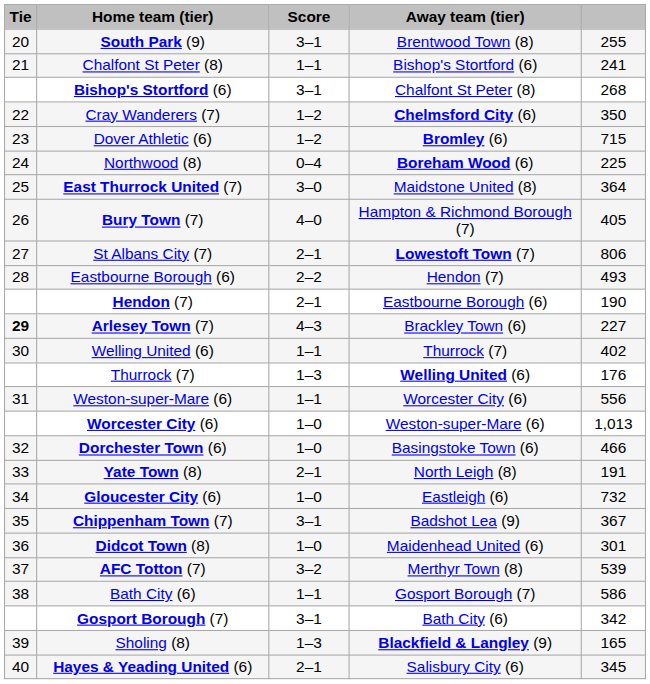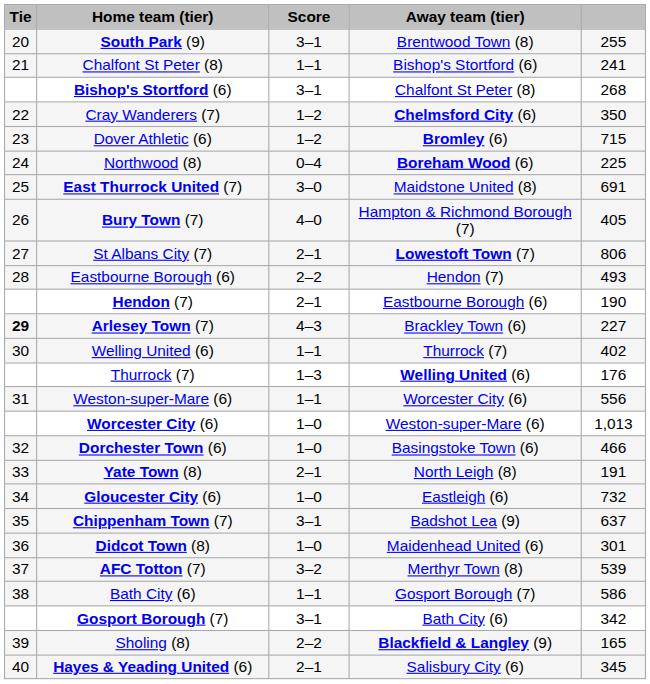 <table class="wikitable" style="width: 600px; background:WhiteSmoke; text-align:center; font-size:90%">
 <tr>
 <td scope="col" style="width:  5.00%; background:silver;"><strong>Tie</strong></td>
 <td scope="col" style="width: 36.25%; background:silver;"><strong>Home team (tier)</strong></td>
 <td scope="col" style="width: 12.50%; background:silver;"><strong>Score</strong></td>
 <td scope="col" style="width: 36.25%; background:silver;"><strong>Away team (tier)</strong></td>
 <td scope="col" style="width: 10.00%; background:silver;"><strong></strong></td>
 </tr>
 <tr>
 <td>20</td>
 <td><strong><a href='#'>South Park</a></strong> (9)</td>
 <td>3–1</td>
 <td><a href='#'>Brentwood Town</a> (8)</td>
 <td>255</td>
 </tr>
 <tr>
 <td>21</td>
 <td><a href='#'>Chalfont St Peter</a> (8)</td>
 <td>1–1</td>
 <td><a href='#'>Bishop's Stortford</a> (6)</td>
 <td>241</td>
 </tr>
 <tr style="background:white;">
 <td><em></em></td>
 <td><strong><a href='#'>Bishop's Stortford</a></strong> (6)</td>
 <td>3–1</td>
 <td><a href='#'>Chalfont St Peter</a> (8)</td>
 <td>268</td>
 </tr>
 <tr>
 <td>22</td>
 <td><a href='#'>Cray Wanderers</a> (7)</td>
 <td>1–2</td>
 <td><strong><a href='#'>Chelmsford City</a></strong> (6)</td>
 <td>350</td>
 </tr>
 <tr>
 <td>23</td>
 <td><a href='#'>Dover Athletic</a> (6)</td>
 <td>1–2</td>
 <td><strong><a href='#'>Bromley</a></strong> (6)</td>
 <td>715</td>
 </tr>
 <tr>
 <td>24</td>
 <td><a href='#'>Northwood</a> (8)</td>
 <td>0–4</td>
 <td><strong><a href='#'>Boreham Wood</a></strong> (6)</td>
 <td>225</td>
 </tr>
 <tr>
 <td>25</td>
 <td><strong><a href='#'>East Thurrock United</a></strong> (7)</td>
 <td>3–0</td>
 <td><a href='#'>Maidstone United</a> (8)</td>
-<td>364</td>
+<td>691</td>
 </tr>
 <tr>
 <td>26</td>
 <td><strong><a href='#'>Bury Town</a></strong> (7)</td>
 <td>4–0</td>
 <td><a href='#'>Hampton & Richmond Borough</a> (7)</td>
 <td>405</td>
 </tr>
 <tr>
 <td>27</td>
 <td><a href='#'>St Albans City</a> (7)</td>
 <td>2–1</td>
 <td><strong><a href='#'>Lowestoft Town</a></strong> (7)</td>
 <td>806</td>
 </tr>
 <tr>
 <td>28</td>
 <td><a href='#'>Eastbourne Borough</a> (6)</td>
 <td>2–2</td>
 <td><a href='#'>Hendon</a> (7)</td>
 <td>493</td>
 </tr>
 <tr style="background:white;">
 <td><em></em></td>
 <td><strong><a href='#'>Hendon</a></strong> (7)</td>
 <td>2–1 </td>
 <td><a href='#'>Eastbourne Borough</a> (6)</td>
 <td>190</td>
 </tr>
 <tr>
 <td><strong>29</strong></td>
 <td><strong><a href='#'>Arlesey Town</a></strong> (7)</td>
 <td>4–3</td>
 <td><a href='#'>Brackley Town</a> (6)</td>
 <td>227</td>
 </tr>
 <tr>
 <td>30</td>
 <td><a href='#'>Welling United</a> (6)</td>
 <td>1–1</td>
 <td><a href='#'>Thurrock</a> (7)</td>
 <td>402</td>
 </tr>
 <tr style="background:white;">
 <td><em></em></td>
 <td><a href='#'>Thurrock</a> (7)</td>
 <td>1–3</td>
 <td><strong><a href='#'>Welling United</a></strong> (6)</td>
 <td>176</td>
 </tr>
 <tr>
 <td>31</td>
 <td><a href='#'>Weston-super-Mare</a> (6)</td>
 <td>1–1</td>
 <td><a href='#'>Worcester City</a> (6)</td>
 <td>556</td>
 </tr>
 <tr style="background:white;">
 <td><em></em></td>
 <td><strong><a href='#'>Worcester City</a></strong> (6)</td>
 <td>1–0</td>
 <td><a href='#'>Weston-super-Mare</a> (6)</td>
 <td>1,013</td>
 </tr>
 <tr>
 <td>32</td>
 <td><strong><a href='#'>Dorchester Town</a></strong> (6)</td>
 <td>1–0</td>
 <td><a href='#'>Basingstoke Town</a> (6)</td>
 <td>466</td>
 </tr>
 <tr>
 <td>33</td>
 <td><strong><a href='#'>Yate Town</a></strong> (8)</td>
 <td>2–1</td>
 <td><a href='#'>North Leigh</a> (8)</td>
 <td>191</td>
 </tr>
 <tr>
 <td>34</td>
 <td><strong><a href='#'>Gloucester City</a></strong> (6)</td>
 <td>1–0</td>
 <td><a href='#'>Eastleigh</a> (6)</td>
 <td>732</td>
 </tr>
 <tr>
 <td>35</td>
 <td><strong><a href='#'>Chippenham Town</a></strong> (7)</td>
 <td>3–1</td>
 <td><a href='#'>Badshot Lea</a> (9)</td>
-<td>367</td>
+<td>637</td>
 </tr>
 <tr>
 <td>36</td>
 <td><strong><a href='#'>Didcot Town</a></strong> (8)</td>
 <td>1–0</td>
 <td><a href='#'>Maidenhead United</a> (6)</td>
 <td>301</td>
 </tr>
 <tr>
 <td>37</td>
 <td><strong><a href='#'>AFC Totton</a></strong> (7)</td>
 <td>3–2</td>
 <td><a href='#'>Merthyr Town</a> (8)</td>
 <td>539</td>
 </tr>
 <tr>
 <td>38</td>
 <td><a href='#'>Bath City</a> (6)</td>
 <td>1–1</td>
 <td><a href='#'>Gosport Borough</a> (7)</td>
 <td>586</td>
 </tr>
 <tr style="background:white;">
 <td><em></em></td>
 <td><strong><a href='#'>Gosport Borough</a></strong> (7)</td>
 <td>3–1</td>
 <td><a href='#'>Bath City</a> (6)</td>
 <td>342</td>
 </tr>
 <tr>
 <td>39</td>
 <td><a href='#'>Sholing</a> (8)</td>
-<td>1–3</td>
+<td>2–2</td>
 <td><strong><a href='#'>Blackfield & Langley</a></strong> (9)</td>
 <td>165</td>
 </tr>
 <tr>
 <td>40</td>
 <td><strong><a href='#'>Hayes & Yeading United</a></strong> (6)</td>
 <td>2–1</td>
 <td><a href='#'>Salisbury City</a> (6)</td>
 <td>345</td>
 </tr>
 </table>
